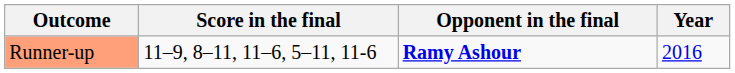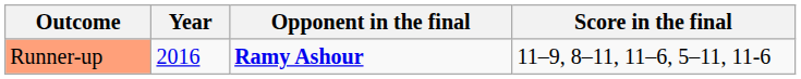 <table class="sortable wikitable">
 <tr>
 <th width="100">Outcome</th>
+<th width="50">Year</th>
+<th width="200">Opponent in the final</th>
 <th width="200">Score in the final</th>
-<th width="200">Opponent in the final</th>
-<th width="50">Year</th>
 </tr>
 <tr>
 <td bgcolor="ffa07a">Runner-up</td>
+<td><a href='#'>2016</a></td>
+<td><strong>   <a href='#'>Ramy Ashour</a></strong></td>
 <td>11–9, 8–11, 11–6, 5–11, 11-6</td>
-<td><strong>   <a href='#'>Ramy Ashour</a></strong></td>
-<td><a href='#'>2016</a></td>
 </tr>
 </table>
